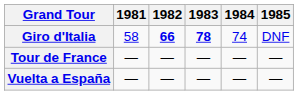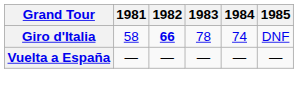 <table class="wikitable plainrowheaders">
 <tr>
 <th scope="col"><a href='#'>Grand Tour</a></th>
 <th scope="col">1981</th>
 <th scope="col">1982</th>
 <th scope="col">1983</th>
 <th scope="col">1984</th>
 <th scope="col">1985</th>
 </tr>
 <tr style="text-align:center;">
 <th scope="row"> <a href='#'>Giro d'Italia</a></th>
 <td><a href='#'>58</a></td>
 <td><strong><a href='#'>66</a></strong></td>
-<td><strong><a href='#'>78</a></strong></td>
+<td><a href='#'>78</a></td>
 <td><a href='#'>74</a></td>
 <td><a href='#'>DNF</a></td>
-</tr>
-<tr style="text-align:center;">
-<th scope="row"> <a href='#'>Tour de France</a></th>
-<td>—</td>
-<td>—</td>
-<td>—</td>
-<td>—</td>
-<td>—</td>
 </tr>
 <tr style="text-align:center;">
 <th scope="row"> <a href='#'>Vuelta a España</a></th>
 <td>—</td>
 <td>—</td>
 <td>—</td>
 <td>—</td>
 <td>—</td>
 </tr>
 </table>
